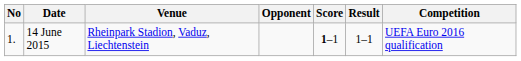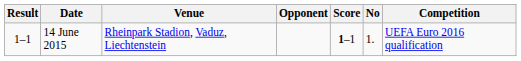 <table class="wikitable" style="font-size:85%;">
 <tr>
-<th>No</th>
+<th>Result</th>
 <th>Date</th>
 <th>Venue</th>
 <th>Opponent</th>
 <th>Score</th>
-<th>Result</th>
+<th>No</th>
 <th>Competition</th>
 </tr>
 <tr>
-<td>1.</td>
+<td align=center>1–1</td>
 <td>14 June 2015</td>
 <td><a href='#'>Rheinpark Stadion</a>, <a href='#'>Vaduz</a>, <a href='#'>Liechtenstein</a></td>
 <td></td>
 <td align=center><strong>1</strong>–1</td>
-<td align=center>1–1</td>
+<td>1.</td>
 <td><a href='#'>UEFA Euro 2016 qualification</a></td>
 </tr>
 </table>
